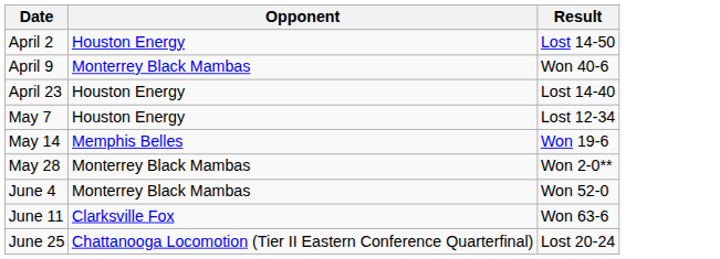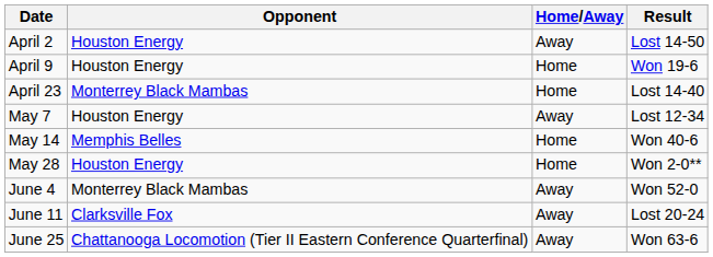 <table class="wikitable">
 <tr>
 <th>Date</th>
 <th>Opponent</th>
+<th><a href='#'>Home</a>/<a href='#'>Away</a></th>
 <th>Result</th>
 </tr>
 <tr>
 <td>April 2</td>
 <td><a href='#'>Houston Energy</a></td>
+<td>Away</td>
 <td><a href='#'>Lost</a> 14-50</td>
 </tr>
 <tr>
 <td>April 9</td>
-<td><a href='#'>Monterrey Black Mambas</a></td>
-<td>Won 40-6</td>
+<td>Houston Energy</td>
+<td>Home</td>
+<td><a href='#'>Won</a> 19-6</td>
 </tr>
 <tr>
 <td>April 23</td>
-<td>Houston Energy</td>
+<td><a href='#'>Monterrey Black Mambas</a></td>
+<td>Home</td>
 <td>Lost 14-40</td>
 </tr>
 <tr>
 <td>May 7</td>
 <td>Houston Energy</td>
+<td>Away</td>
 <td>Lost 12-34</td>
 </tr>
 <tr>
 <td>May 14</td>
 <td><a href='#'>Memphis Belles</a></td>
-<td><a href='#'>Won</a> 19-6</td>
+<td>Home</td>
+<td>Won 40-6</td>
 </tr>
 <tr>
 <td>May 28</td>
-<td>Monterrey Black Mambas</td>
+<td><a href='#'>Houston Energy</a></td>
+<td>Home</td>
 <td>Won 2-0**</td>
 </tr>
 <tr>
 <td>June 4</td>
 <td>Monterrey Black Mambas</td>
+<td>Away</td>
 <td>Won 52-0</td>
 </tr>
 <tr>
 <td>June 11</td>
 <td><a href='#'>Clarksville Fox</a></td>
-<td>Won 63-6</td>
+<td>Away</td>
+<td>Lost 20-24</td>
 </tr>
 <tr>
 <td>June 25</td>
 <td><a href='#'>Chattanooga Locomotion</a> (Tier II Eastern Conference Quarterfinal)</td>
-<td>Lost 20-24</td>
+<td>Away</td>
+<td>Won 63-6</td>
 </tr>
 </table>
